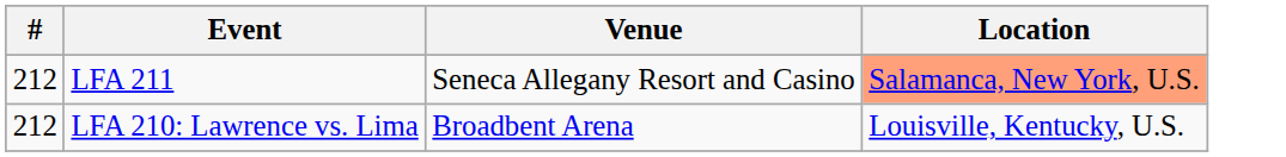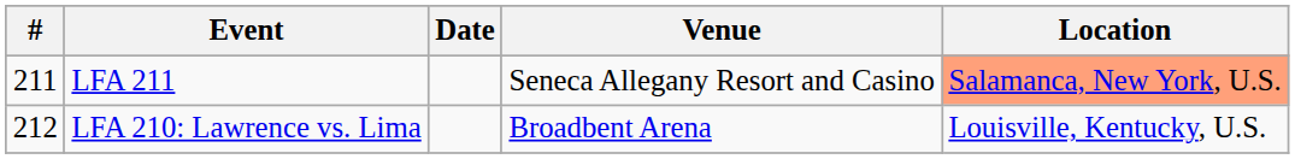 <table class="sortable wikitable succession-box" style="font-size:90%">
 <tr>
 <th scope="col">#</th>
 <th scope="col">Event</th>
+<th scope="col">Date</th>
 <th scope="col">Venue</th>
 <th scope="col">Location</th>
 </tr>
 <tr>
-<td align=center>212</td>
+<td align=center>211</td>
 <td><a href='#'>LFA 211</a></td>
+<td></td>
 <td>Seneca Allegany Resort and Casino</td>
 <td style="background: lightsalmon;"><a href='#'>Salamanca, New York</a>, U.S.</td>
 </tr>
 <tr>
 <td align=center>212</td>
 <td><a href='#'>LFA 210: Lawrence vs. Lima</a></td>
+<td></td>
 <td><a href='#'>Broadbent Arena</a></td>
 <td><a href='#'>Louisville, Kentucky</a>, U.S.</td>
 </tr>
 </table>
